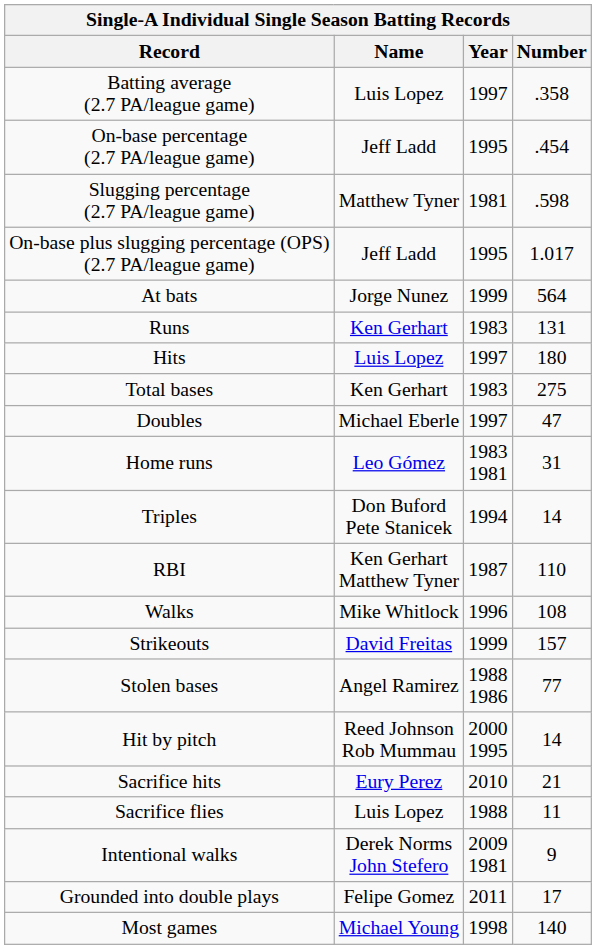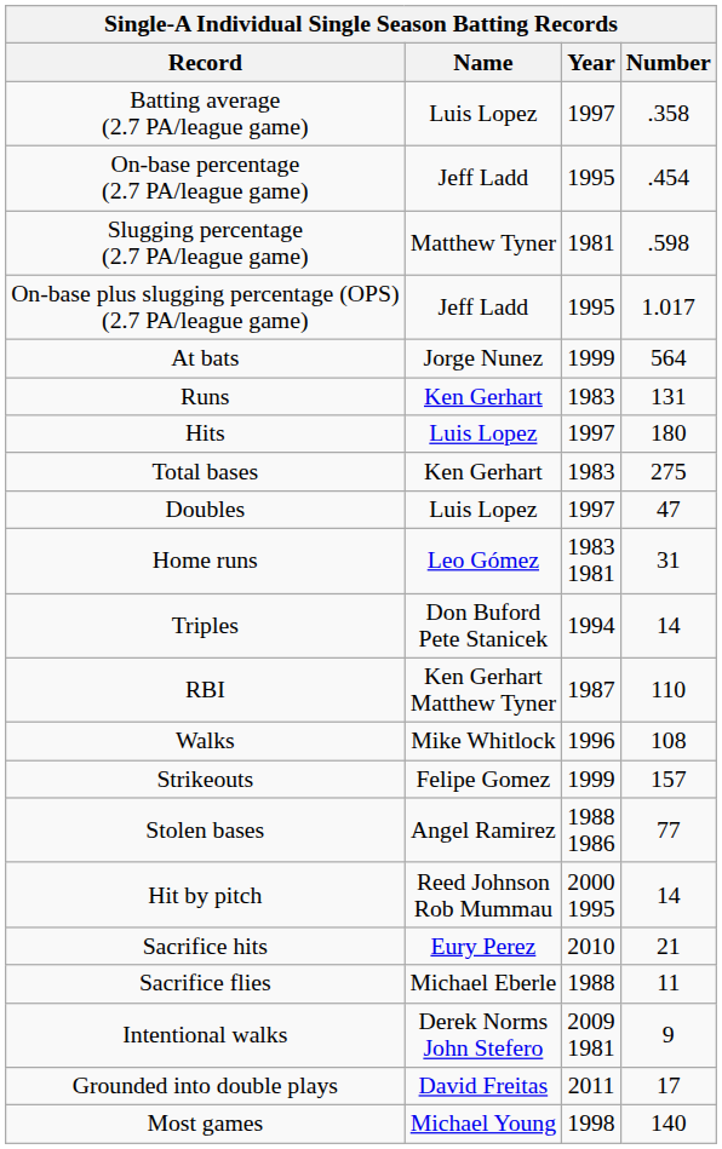 <table class="wikitable collapsible collapsed" style="text-align:center;">
 <tr style="font-weight:bold; background:#ddd;"|>
 <th colspan="4">Single-A Individual Single Season Batting Records</th>
 </tr>
 <tr>
 <th>Record</th>
 <th>Name</th>
 <th>Year</th>
 <th>Number</th>
 </tr>
 <tr>
 <td>Batting average <br> (2.7 PA/league game)</td>
 <td>Luis Lopez</td>
 <td>1997</td>
 <td>.358</td>
 </tr>
 <tr>
 <td>On-base percentage <br> (2.7 PA/league game)</td>
 <td>Jeff Ladd</td>
 <td>1995</td>
 <td>.454</td>
 </tr>
 <tr>
 <td>Slugging percentage <br> (2.7 PA/league game)</td>
 <td>Matthew Tyner</td>
 <td>1981</td>
 <td>.598</td>
 </tr>
 <tr>
 <td>On-base plus slugging percentage (OPS) <br> (2.7 PA/league game)</td>
 <td>Jeff Ladd</td>
 <td>1995</td>
 <td>1.017</td>
 </tr>
 <tr>
 <td>At bats</td>
 <td>Jorge Nunez</td>
 <td>1999</td>
 <td>564</td>
 </tr>
 <tr>
 <td>Runs</td>
 <td><a href='#'>Ken Gerhart</a></td>
 <td>1983</td>
 <td>131</td>
 </tr>
 <tr>
 <td>Hits</td>
 <td><a href='#'>Luis Lopez</a></td>
 <td>1997</td>
 <td>180</td>
 </tr>
 <tr>
 <td>Total bases</td>
 <td>Ken Gerhart</td>
 <td>1983</td>
 <td>275</td>
 </tr>
 <tr>
 <td>Doubles</td>
-<td>Michael Eberle</td>
+<td>Luis Lopez</td>
 <td>1997</td>
 <td>47</td>
 </tr>
 <tr>
 <td>Home runs</td>
 <td><a href='#'>Leo Gómez</a></td>
 <td>1983 <br> 1981</td>
 <td>31</td>
 </tr>
 <tr>
 <td>Triples</td>
 <td>Don Buford <br> Pete Stanicek</td>
 <td>1994</td>
 <td>14</td>
 </tr>
 <tr>
 <td>RBI</td>
 <td>Ken Gerhart <br> Matthew Tyner</td>
 <td>1987</td>
 <td>110</td>
 </tr>
 <tr>
 <td>Walks</td>
 <td>Mike Whitlock</td>
 <td>1996</td>
 <td>108</td>
 </tr>
 <tr>
 <td>Strikeouts</td>
-<td><a href='#'>David Freitas</a></td>
+<td>Felipe Gomez</td>
 <td>1999</td>
 <td>157</td>
 </tr>
 <tr>
 <td>Stolen bases</td>
 <td>Angel Ramirez</td>
 <td>1988 <br> 1986</td>
 <td>77</td>
 </tr>
 <tr>
 <td>Hit by pitch</td>
 <td>Reed Johnson <br> Rob Mummau</td>
 <td>2000 <br> 1995</td>
 <td>14</td>
 </tr>
 <tr>
 <td>Sacrifice hits</td>
 <td><a href='#'>Eury Perez</a></td>
 <td>2010</td>
 <td>21</td>
 </tr>
 <tr>
 <td>Sacrifice flies</td>
-<td>Luis Lopez</td>
+<td>Michael Eberle</td>
 <td>1988</td>
 <td>11</td>
 </tr>
 <tr>
 <td>Intentional walks</td>
 <td>Derek Norms <br> <a href='#'>John Stefero</a></td>
 <td>2009 <br> 1981</td>
 <td>9</td>
 </tr>
 <tr>
 <td>Grounded into double plays</td>
-<td>Felipe Gomez</td>
+<td><a href='#'>David Freitas</a></td>
 <td>2011</td>
 <td>17</td>
 </tr>
 <tr>
 <td>Most games</td>
 <td><a href='#'>Michael Young</a></td>
 <td>1998</td>
 <td>140</td>
 </tr>
 </table>
